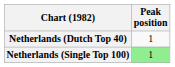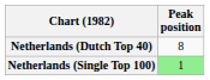 <table class="wikitable sortable plainrowheaders">
 <tr>
 <th scope="col">Chart (1982)</th>
 <th scope="col">Peak<br>position</th>
 </tr>
 <tr>
 <th scope="row">Netherlands (Dutch Top 40)</th>
-<td align="center">1</td>
+<td align="center">8</td>
 </tr>
 <tr>
 <th scope="row">Netherlands (Single Top 100)</th>
 <td align="center" style="background: lightgreen;">1</td>
 </tr>
 </table>
